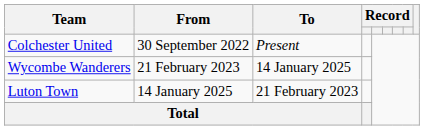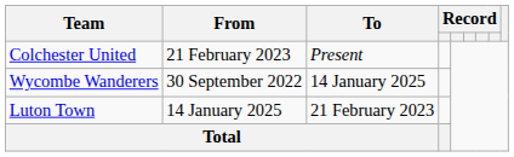 <table class=wikitable style="text-align: center">
 <tr>
 <th rowspan=2>Team</th>
 <th rowspan=2>From</th>
 <th rowspan=2>To</th>
 <th colspan=5>Record</th>
 <th rowspan=2></th>
 </tr>
 <tr>
 <th></th>
 <th></th>
 <th></th>
 <th></th>
 <th></th>
 </tr>
 <tr>
 <td align="left"><a href='#'>Colchester United</a></td>
-<td align="left">30 September 2022</td>
+<td align=left>21 February 2023</td>
 <td align=left><em>Present</em><br></td>
 <td></td>
 </tr>
 <tr>
 <td align=left><a href='#'>Wycombe Wanderers</a></td>
-<td align=left>21 February 2023</td>
+<td align="left">30 September 2022</td>
 <td align=left>14 January 2025<br></td>
 <td></td>
 </tr>
 <tr>
 <td align=left><a href='#'>Luton Town</a></td>
 <td align=left>14 January 2025</td>
 <td align="left">21 February 2023<br></td>
 <td></td>
 </tr>
 <tr>
 <th colspan=3>Total<br></th>
 <th></th>
 </tr>
 </table>
